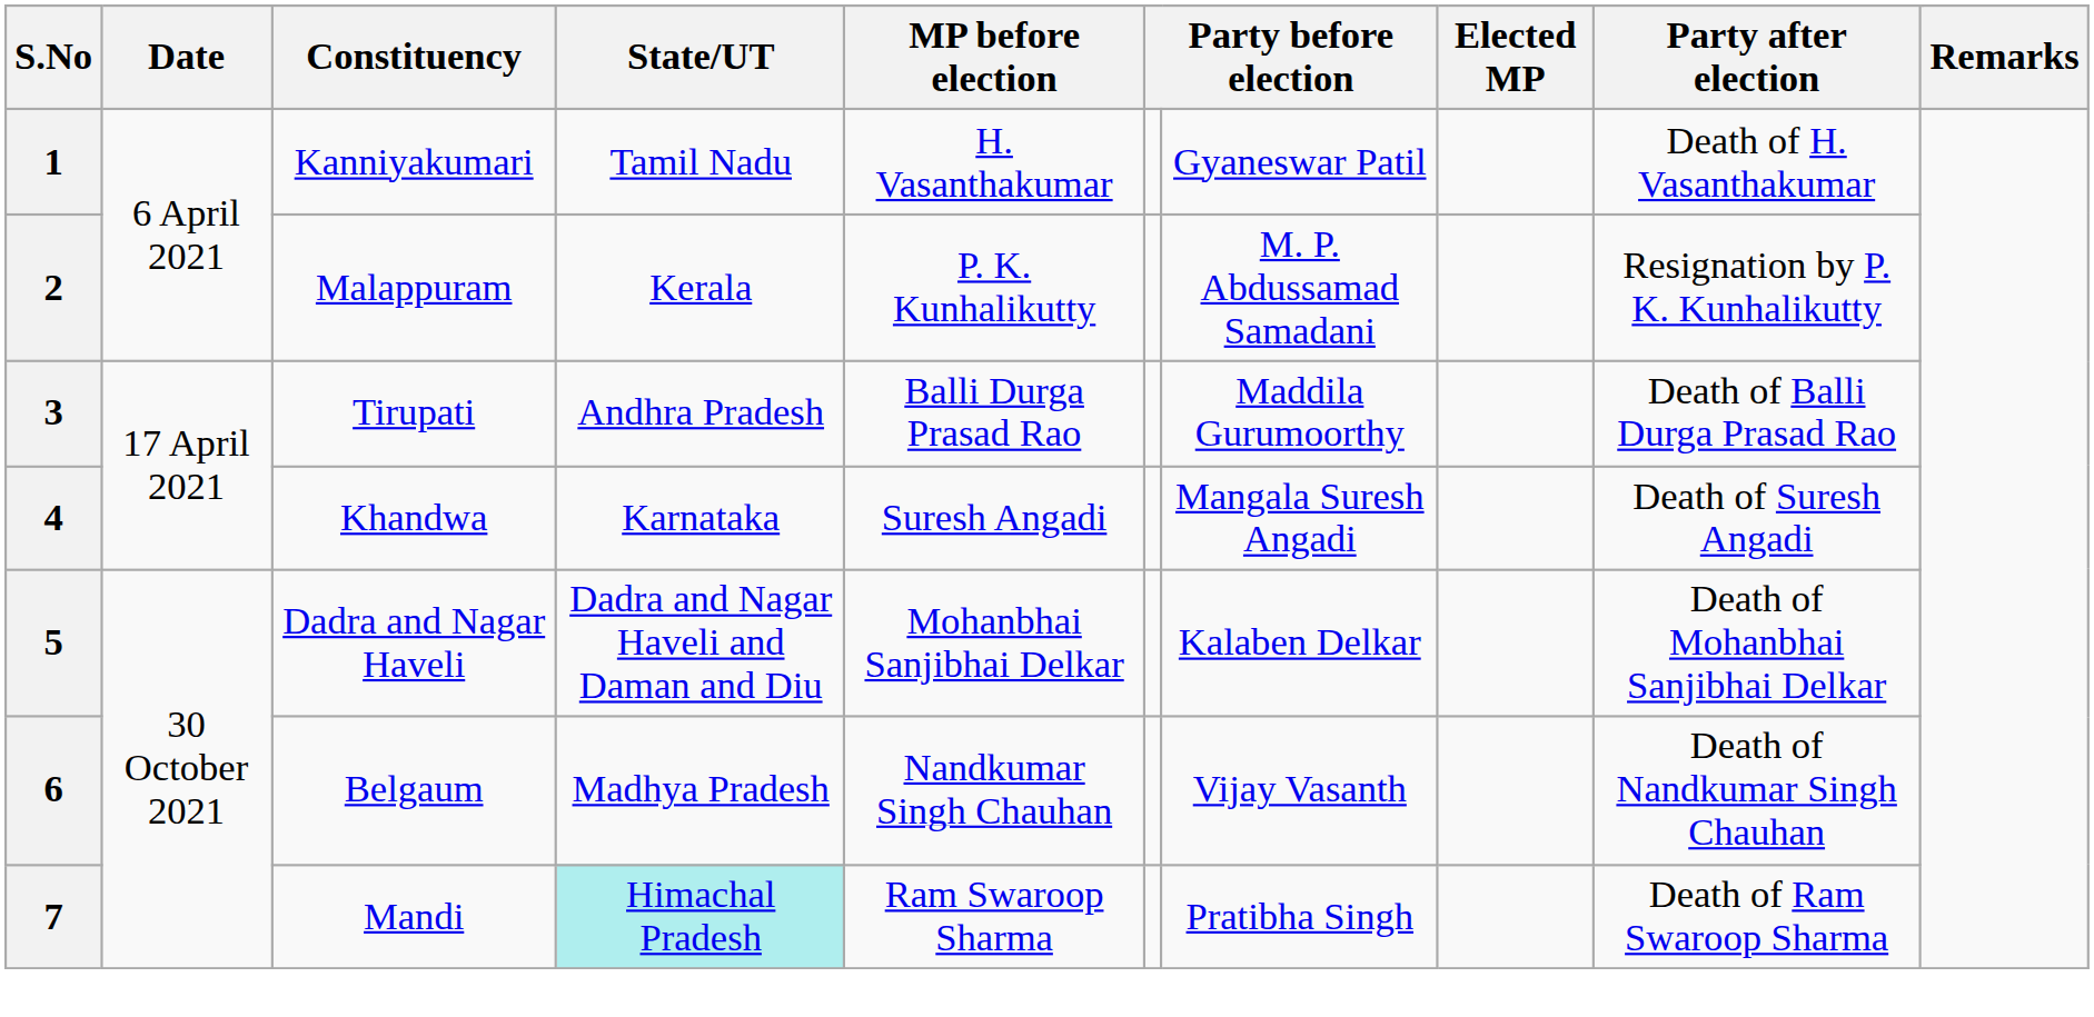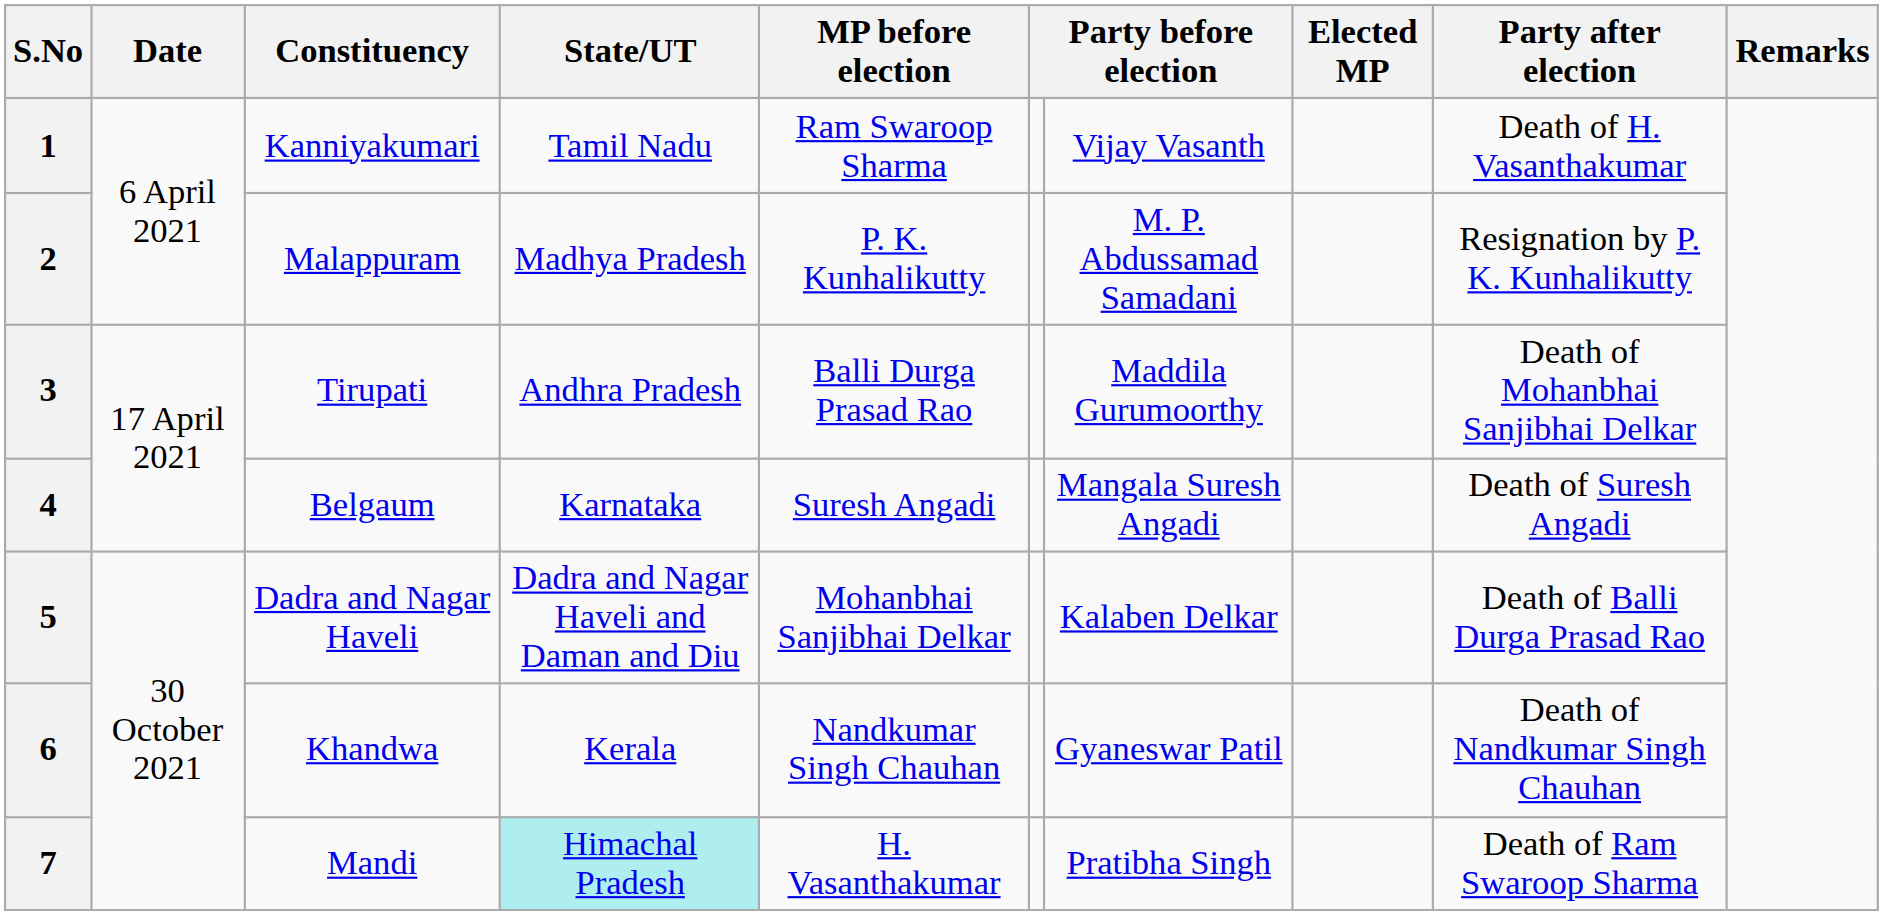 <table class="wikitable sortable" style="text-align:center;">
 <tr>
 <th>S.No</th>
 <th>Date</th>
 <th>Constituency</th>
 <th>State/UT</th>
 <th>MP before election</th>
 <th colspan="2">Party before election</th>
 <th>Elected MP</th>
 <th colspan="2">Party after election</th>
 <th>Remarks</th>
 </tr>
 <tr>
 <th>1</th>
 <td rowspan=2>6 April 2021</td>
 <td><a href='#'>Kanniyakumari</a></td>
 <td><a href='#'>Tamil Nadu</a></td>
-<td><a href='#'>H. Vasanthakumar</a></td>
+<td><a href='#'>Ram Swaroop Sharma</a></td>
 <td></td>
-<td><a href='#'>Gyaneswar Patil</a></td>
+<td><a href='#'>Vijay Vasanth</a></td>
 <td></td>
 <td>Death of <a href='#'>H. Vasanthakumar</a></td>
 </tr>
 <tr>
 <th>2</th>
 <td><a href='#'>Malappuram</a></td>
-<td><a href='#'>Kerala</a></td>
+<td><a href='#'>Madhya Pradesh</a></td>
 <td><a href='#'>P. K. Kunhalikutty</a></td>
 <td></td>
 <td><a href='#'>M. P. Abdussamad Samadani</a></td>
 <td></td>
 <td>Resignation by <a href='#'>P. K. Kunhalikutty</a></td>
 </tr>
 <tr>
 <th>3</th>
 <td Rowspan=2>17 April 2021</td>
 <td><a href='#'>Tirupati</a></td>
 <td><a href='#'>Andhra Pradesh</a></td>
 <td><a href='#'>Balli Durga Prasad Rao</a></td>
 <td></td>
 <td><a href='#'>Maddila Gurumoorthy</a></td>
 <td></td>
-<td>Death of <a href='#'>Balli Durga Prasad Rao</a></td>
+<td>Death of <a href='#'>Mohanbhai Sanjibhai Delkar</a></td>
 </tr>
 <tr>
 <th>4</th>
-<td><a href='#'>Khandwa</a></td>
+<td><a href='#'>Belgaum</a></td>
 <td><a href='#'>Karnataka</a></td>
 <td><a href='#'>Suresh Angadi</a></td>
 <td></td>
 <td><a href='#'>Mangala Suresh Angadi</a></td>
 <td></td>
 <td>Death of <a href='#'>Suresh Angadi</a></td>
 </tr>
 <tr>
 <th>5</th>
 <td Rowspan=3>30 October 2021</td>
 <td><a href='#'>Dadra and Nagar Haveli</a></td>
 <td><a href='#'>Dadra and Nagar Haveli and Daman and Diu</a></td>
 <td><a href='#'>Mohanbhai Sanjibhai Delkar</a></td>
 <td></td>
 <td><a href='#'>Kalaben Delkar</a></td>
 <td></td>
-<td>Death of <a href='#'>Mohanbhai Sanjibhai Delkar</a></td>
+<td>Death of <a href='#'>Balli Durga Prasad Rao</a></td>
 </tr>
 <tr>
 <th>6</th>
-<td><a href='#'>Belgaum</a></td>
-<td><a href='#'>Madhya Pradesh</a></td>
+<td><a href='#'>Khandwa</a></td>
+<td><a href='#'>Kerala</a></td>
 <td><a href='#'>Nandkumar Singh Chauhan</a></td>
 <td></td>
-<td><a href='#'>Vijay Vasanth</a></td>
+<td><a href='#'>Gyaneswar Patil</a></td>
 <td></td>
 <td>Death of <a href='#'>Nandkumar Singh Chauhan</a></td>
 </tr>
 <tr>
 <th>7</th>
 <td><a href='#'>Mandi</a></td>
 <td style="background: paleturquoise;"><a href='#'>Himachal Pradesh</a></td>
-<td><a href='#'>Ram Swaroop Sharma</a></td>
+<td><a href='#'>H. Vasanthakumar</a></td>
 <td></td>
 <td><a href='#'>Pratibha Singh</a></td>
 <td></td>
 <td>Death of <a href='#'>Ram Swaroop Sharma</a></td>
 </tr>
 </table>
